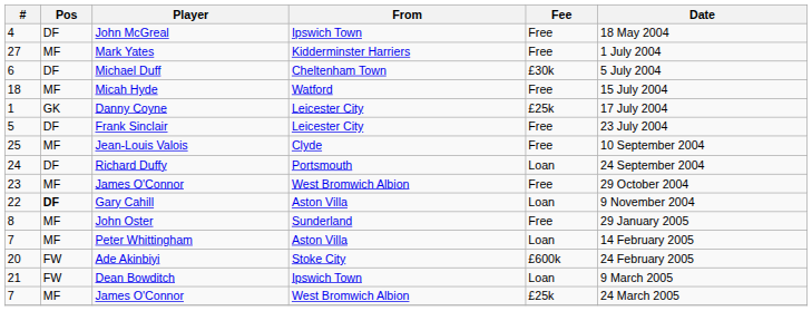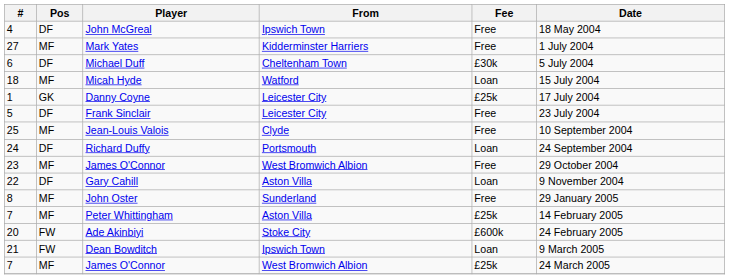 <table width=65% class="wikitable" style="text-align:center; font-size:95%; text-align:left">
 <tr>
 <th>#</th>
 <th>Pos</th>
 <th>Player</th>
 <th>From</th>
 <th>Fee</th>
 <th>Date</th>
 </tr>
 <tr --->
 <td>4</td>
 <td>DF</td>
 <td> <a href='#'>John McGreal</a></td>
 <td><a href='#'>Ipswich Town</a></td>
 <td>Free</td>
 <td>18 May 2004</td>
 </tr>
 <tr --->
 <td>27</td>
 <td>MF</td>
 <td> <a href='#'>Mark Yates</a></td>
 <td><a href='#'>Kidderminster Harriers</a></td>
 <td>Free</td>
 <td>1 July 2004</td>
 </tr>
 <tr --->
 <td>6</td>
 <td>DF</td>
 <td> <a href='#'>Michael Duff</a></td>
 <td><a href='#'>Cheltenham Town</a></td>
 <td>£30k</td>
 <td>5 July 2004</td>
 </tr>
 <tr --->
 <td>18</td>
 <td>MF</td>
 <td> <a href='#'>Micah Hyde</a></td>
 <td><a href='#'>Watford</a></td>
-<td>Free</td>
+<td>Loan</td>
 <td>15 July 2004</td>
 </tr>
 <tr --->
 <td>1</td>
 <td>GK</td>
 <td> <a href='#'>Danny Coyne</a></td>
 <td><a href='#'>Leicester City</a></td>
 <td>£25k</td>
 <td>17 July 2004</td>
 </tr>
 <tr --->
 <td>5</td>
 <td>DF</td>
 <td> <a href='#'>Frank Sinclair</a></td>
 <td><a href='#'>Leicester City</a></td>
 <td>Free</td>
 <td>23 July 2004</td>
 </tr>
 <tr --->
 <td>25</td>
 <td>MF</td>
 <td> <a href='#'>Jean-Louis Valois</a></td>
 <td><a href='#'>Clyde</a></td>
 <td>Free</td>
 <td>10 September 2004</td>
 </tr>
 <tr --->
 <td>24</td>
 <td>DF</td>
 <td> <a href='#'>Richard Duffy</a></td>
 <td><a href='#'>Portsmouth</a></td>
 <td>Loan</td>
 <td>24 September 2004</td>
 </tr>
 <tr --->
 <td>23</td>
 <td>MF</td>
 <td> <a href='#'>James O'Connor</a></td>
 <td><a href='#'>West Bromwich Albion</a></td>
 <td>Free</td>
 <td>29 October 2004</td>
 </tr>
 <tr --->
 <td>22</td>
-<td><strong>DF</strong></td>
+<td>DF</td>
 <td> <a href='#'>Gary Cahill</a></td>
 <td><a href='#'>Aston Villa</a></td>
 <td>Loan</td>
 <td>9 November 2004</td>
 </tr>
 <tr --->
 <td>8</td>
 <td>MF</td>
 <td> <a href='#'>John Oster</a></td>
 <td><a href='#'>Sunderland</a></td>
 <td>Free</td>
 <td>29 January 2005</td>
 </tr>
 <tr --->
 <td>7</td>
 <td>MF</td>
 <td> <a href='#'>Peter Whittingham</a></td>
 <td><a href='#'>Aston Villa</a></td>
-<td>Loan</td>
+<td>£25k</td>
 <td>14 February 2005</td>
 </tr>
 <tr --->
 <td>20</td>
 <td>FW</td>
 <td> <a href='#'>Ade Akinbiyi</a></td>
 <td><a href='#'>Stoke City</a></td>
 <td>£600k</td>
 <td>24 February 2005</td>
 </tr>
 <tr --->
 <td>21</td>
 <td>FW</td>
 <td> <a href='#'>Dean Bowditch</a></td>
 <td><a href='#'>Ipswich Town</a></td>
 <td>Loan</td>
 <td>9 March 2005</td>
 </tr>
 <tr --->
 <td>7</td>
 <td>MF</td>
 <td> <a href='#'>James O'Connor</a></td>
 <td><a href='#'>West Bromwich Albion</a></td>
 <td>£25k</td>
 <td>24 March 2005</td>
 </tr>
 <tr --->
 </tr>
 </table>
